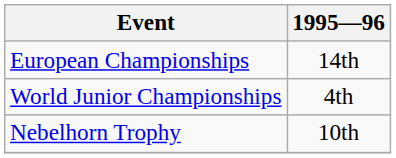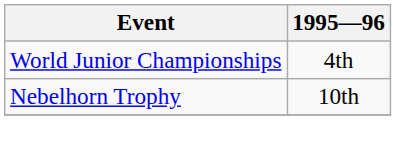 <table class="wikitable">
 <tr>
 <th>Event</th>
 <th>1995—96</th>
-</tr>
-<tr>
-<td><a href='#'>European Championships</a></td>
-<td align="center">14th</td>
 </tr>
 <tr>
 <td><a href='#'>World Junior Championships</a></td>
 <td align="center">4th</td>
 </tr>
 <tr>
 <td><a href='#'>Nebelhorn Trophy</a></td>
 <td align="center">10th</td>
 </tr>
 <tr>
 </tr>
 </table>
